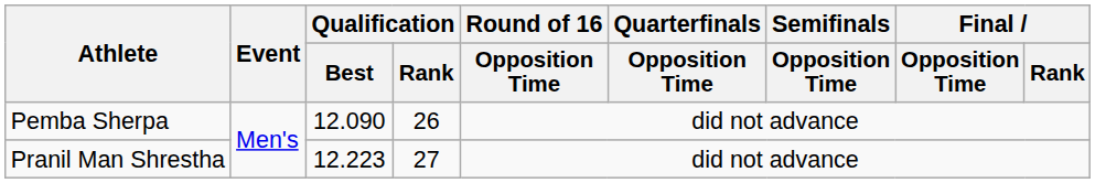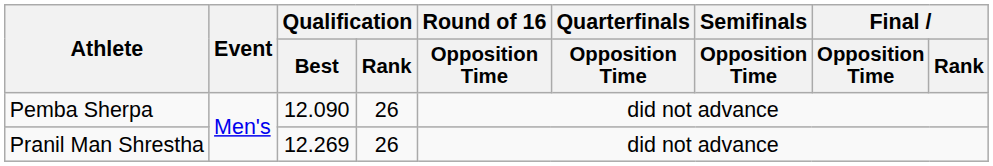 <table class=wikitable style="font-size:90%; text-align:center;">
 <tr>
 <th rowspan="2">Athlete</th>
 <th rowspan="2">Event</th>
 <th colspan=2>Qualification</th>
 <th>Round of 16</th>
 <th>Quarterfinals</th>
 <th>Semifinals</th>
 <th colspan=2>Final / </th>
 </tr>
 <tr style="font-size:95%">
 <th>Best</th>
 <th>Rank</th>
 <th>Opposition<br>Time</th>
 <th>Opposition<br>Time</th>
 <th>Opposition<br>Time</th>
 <th>Opposition<br>Time</th>
 <th>Rank</th>
 </tr>
 <tr>
 <td align=left>Pemba Sherpa</td>
 <td align=left rowspan=2><a href='#'>Men's</a></td>
 <td>12.090</td>
 <td>26</td>
 <td colspan=5>did not advance</td>
 </tr>
 <tr>
 <td align=left>Pranil Man Shrestha</td>
-<td>12.223</td>
-<td>27</td>
+<td>12.269</td>
+<td>26</td>
 <td colspan=5>did not advance</td>
 </tr>
 </table>
